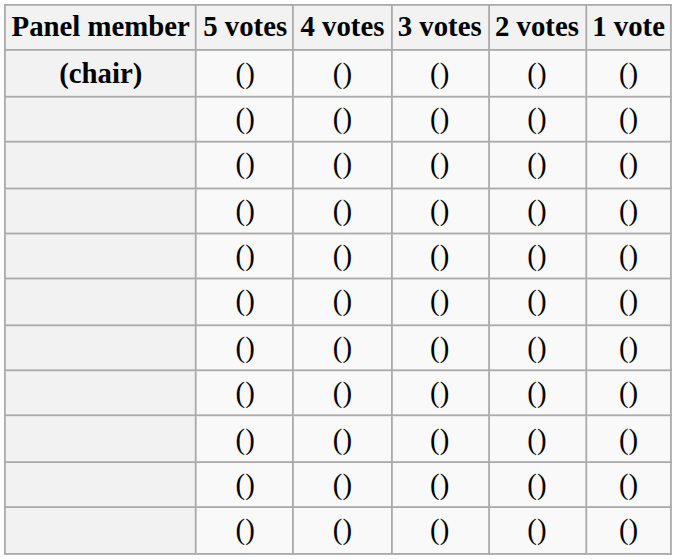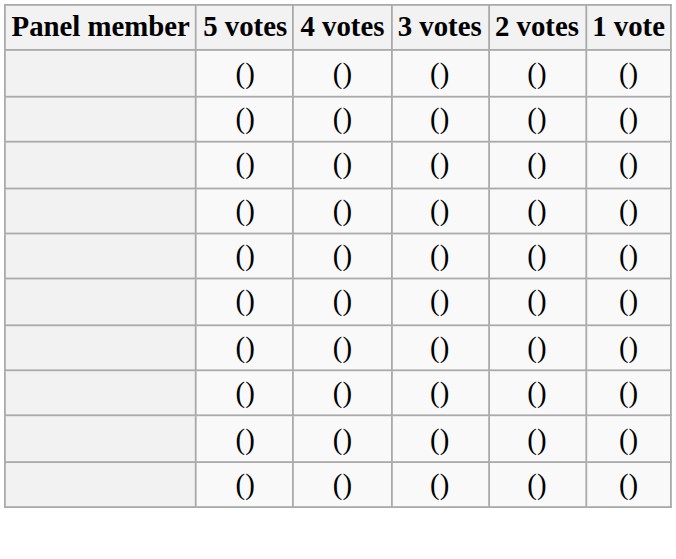 <table class="wikitable sortable" style="text-align:center">
 <tr>
 <th>Panel member</th>
 <th>5 votes</th>
 <th>4 votes</th>
 <th>3 votes</th>
 <th>2 votes</th>
 <th>1 vote</th>
-</tr>
-<tr>
-<th scope="row"> (chair)</th>
-<td> ()</td>
-<td> ()</td>
-<td> ()</td>
-<td> ()</td>
-<td> ()</td>
 </tr>
 <tr>
 <th scope="row"></th>
 <td> ()</td>
 <td> ()</td>
 <td> ()</td>
 <td> ()</td>
 <td> ()</td>
 </tr>
 <tr>
 <th scope="row"></th>
 <td> ()</td>
 <td> ()</td>
 <td> ()</td>
 <td> ()</td>
 <td> ()</td>
 </tr>
 <tr>
 <th scope="row"></th>
 <td> ()</td>
 <td> ()</td>
 <td> ()</td>
 <td> ()</td>
 <td> ()</td>
 </tr>
 <tr>
 <th scope="row"></th>
 <td> ()</td>
 <td> ()</td>
 <td> ()</td>
 <td> ()</td>
 <td> ()</td>
 </tr>
 <tr>
 <th scope="row"></th>
 <td> ()</td>
 <td> ()</td>
 <td> ()</td>
 <td> ()</td>
 <td> ()</td>
 </tr>
 <tr>
 <th scope="row"></th>
 <td> ()</td>
 <td> ()</td>
 <td> ()</td>
 <td> ()</td>
 <td> ()</td>
 </tr>
 <tr>
 <th scope="row"></th>
 <td> ()</td>
 <td> ()</td>
 <td> ()</td>
 <td> ()</td>
 <td> ()</td>
 </tr>
 <tr>
 <th scope="row"></th>
 <td> ()</td>
 <td> ()</td>
 <td> ()</td>
 <td> ()</td>
 <td> ()</td>
 </tr>
 <tr>
 <th scope="row"></th>
 <td> ()</td>
 <td> ()</td>
 <td> ()</td>
 <td> ()</td>
 <td> ()</td>
 </tr>
 <tr>
 <th scope="row"></th>
 <td> ()</td>
 <td> ()</td>
 <td> ()</td>
 <td> ()</td>
 <td> ()</td>
 </tr>
 </table>
